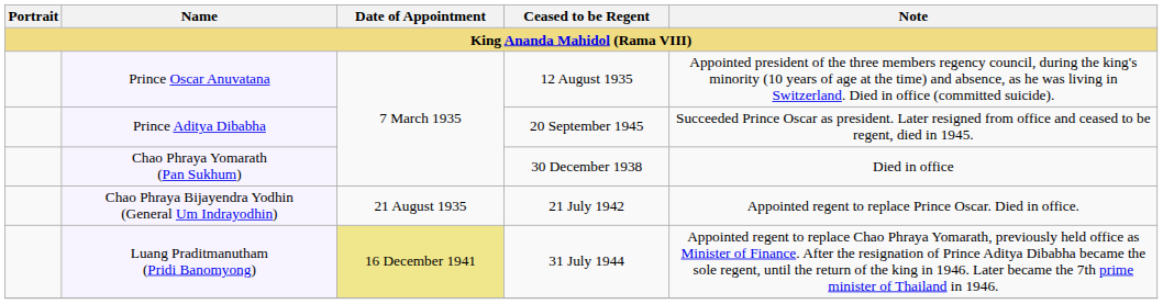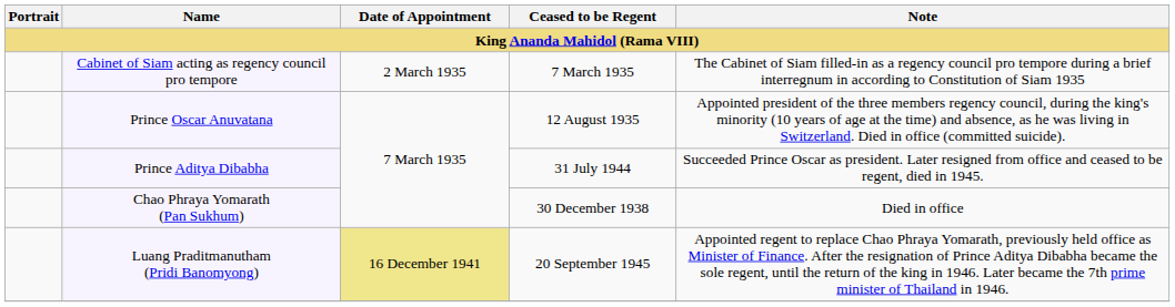 <table style="text-align:center; width:100%" class="wikitable">
 <tr>
 <th width=100px>Portrait</th>
 <th width=25%>Name</th>
 <th width=15%>Date of Appointment</th>
 <th width=15%>Ceased to be Regent</th>
 <th width=45%>Note</th>
 </tr>
 <tr>
 <td colspan="5" bgcolor="#F0DC82"><strong>King <a href='#'>Ananda Mahidol</a> (Rama VIII)</strong></td>
 </tr>
 <tr>
 <td></td>
+<td bgcolor="f8f4ff"><a href='#'>Cabinet of Siam</a> acting as regency council pro tempore</td>
+<td>2 March 1935</td>
+<td>7 March 1935</td>
+<td>The Cabinet of Siam filled-in as a regency council pro tempore during a brief interregnum in according to Constitution of Siam 1935 </td>
+</tr>
+<tr>
+<td></td>
 <td bgcolor="f8f4ff">Prince <a href='#'>Oscar Anuvatana</a></td>
 <td rowspan=3>7 March 1935</td>
 <td>12 August 1935</td>
 <td>Appointed president of the three members regency council, during the king's minority (10 years of age at the time) and absence, as he was living in <a href='#'>Switzerland</a>. Died in office (committed suicide).</td>
 </tr>
 <tr>
 <td></td>
 <td bgcolor="f8f4ff">Prince <a href='#'>Aditya Dibabha</a></td>
-<td>20 September 1945</td>
+<td>31 July 1944</td>
 <td>Succeeded Prince Oscar as president. Later resigned from office and ceased to be regent, died in 1945.</td>
 </tr>
 <tr>
 <td></td>
 <td bgcolor="f8f4ff">Chao Phraya Yomarath<br>(<a href='#'>Pan Sukhum</a>)</td>
 <td>30 December 1938</td>
 <td>Died in office</td>
 </tr>
 <tr>
 <td></td>
-<td bgcolor="f8f4ff">Chao Phraya Bijayendra Yodhin<br>(General <a href='#'>Um Indrayodhin</a>)</td>
-<td>21 August 1935</td>
-<td>21 July 1942</td>
-<td>Appointed regent to replace Prince Oscar. Died in office.</td>
-</tr>
-<tr>
-<td></td>
 <td bgcolor="f8f4ff">Luang Praditmanutham<br>(<a href='#'>Pridi Banomyong</a>)</td>
 <td style="background: khaki;">16 December 1941</td>
-<td>31 July 1944</td>
+<td>20 September 1945</td>
 <td>Appointed regent to replace Chao Phraya Yomarath, previously held office as <a href='#'>Minister of Finance</a>. After the resignation of Prince Aditya Dibabha became the sole regent, until the return of the king in 1946. Later became the 7th <a href='#'>prime minister of Thailand</a> in 1946.</td>
 </tr>
 <tr>
 </tr>
 </table>
